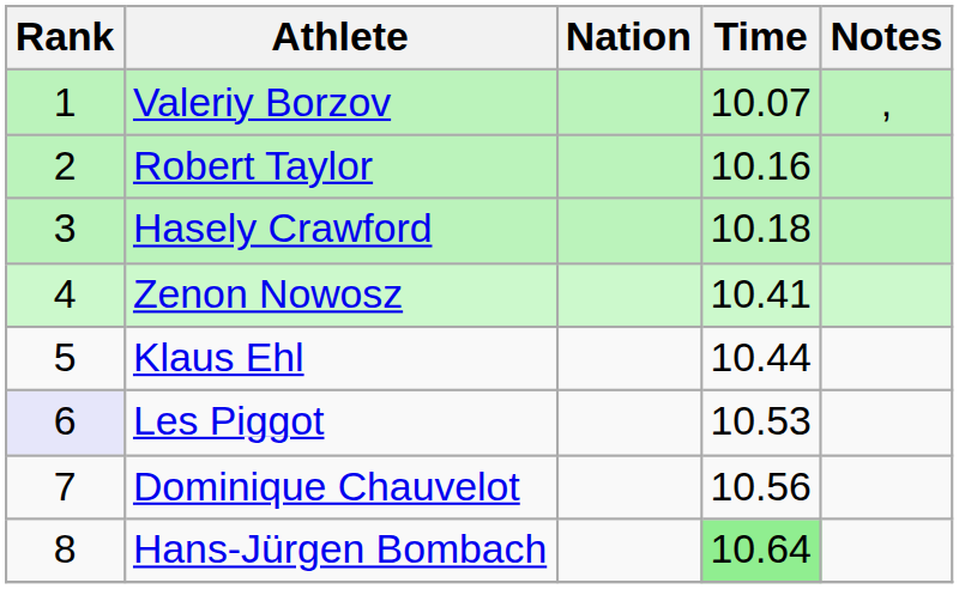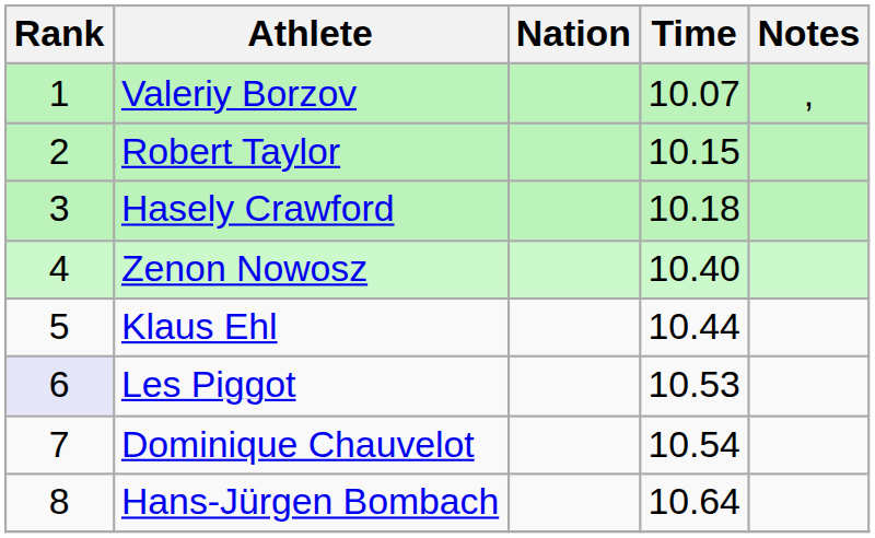 <table class="wikitable sortable" style="text-align:center">
 <tr>
 <th>Rank</th>
 <th>Athlete</th>
 <th>Nation</th>
 <th>Time</th>
 <th>Notes</th>
 </tr>
 <tr bgcolor=bbf3bb>
 <td>1</td>
 <td align=left><a href='#'>Valeriy Borzov</a></td>
 <td align=left></td>
 <td>10.07</td>
 <td>, </td>
 </tr>
 <tr bgcolor=bbf3bb>
 <td>2</td>
 <td align=left><a href='#'>Robert Taylor</a></td>
 <td align=left></td>
-<td>10.16</td>
+<td>10.15</td>
 <td></td>
 </tr>
 <tr bgcolor=bbf3bb>
 <td>3</td>
 <td align=left><a href='#'>Hasely Crawford</a></td>
 <td align=left></td>
 <td>10.18</td>
 <td></td>
 </tr>
 <tr bgcolor=ccf9cc>
 <td>4</td>
 <td align=left><a href='#'>Zenon Nowosz</a></td>
 <td align=left></td>
-<td>10.41</td>
+<td>10.40</td>
 <td></td>
 </tr>
 <tr>
 <td>5</td>
 <td align=left><a href='#'>Klaus Ehl</a></td>
 <td align=left></td>
 <td>10.44</td>
 <td></td>
 </tr>
 <tr>
 <td style="background: lavender;">6</td>
 <td align=left><a href='#'>Les Piggot</a></td>
 <td align=left></td>
 <td>10.53</td>
 <td></td>
 </tr>
 <tr>
 <td>7</td>
 <td align=left><a href='#'>Dominique Chauvelot</a></td>
 <td align=left></td>
-<td>10.56</td>
+<td>10.54</td>
 <td></td>
 </tr>
 <tr>
 <td>8</td>
 <td align=left><a href='#'>Hans-Jürgen Bombach</a></td>
 <td align=left></td>
-<td style="background: lightgreen;">10.64</td>
+<td>10.64</td>
 <td></td>
 </tr>
 <tr>
 </tr>
 </table>
